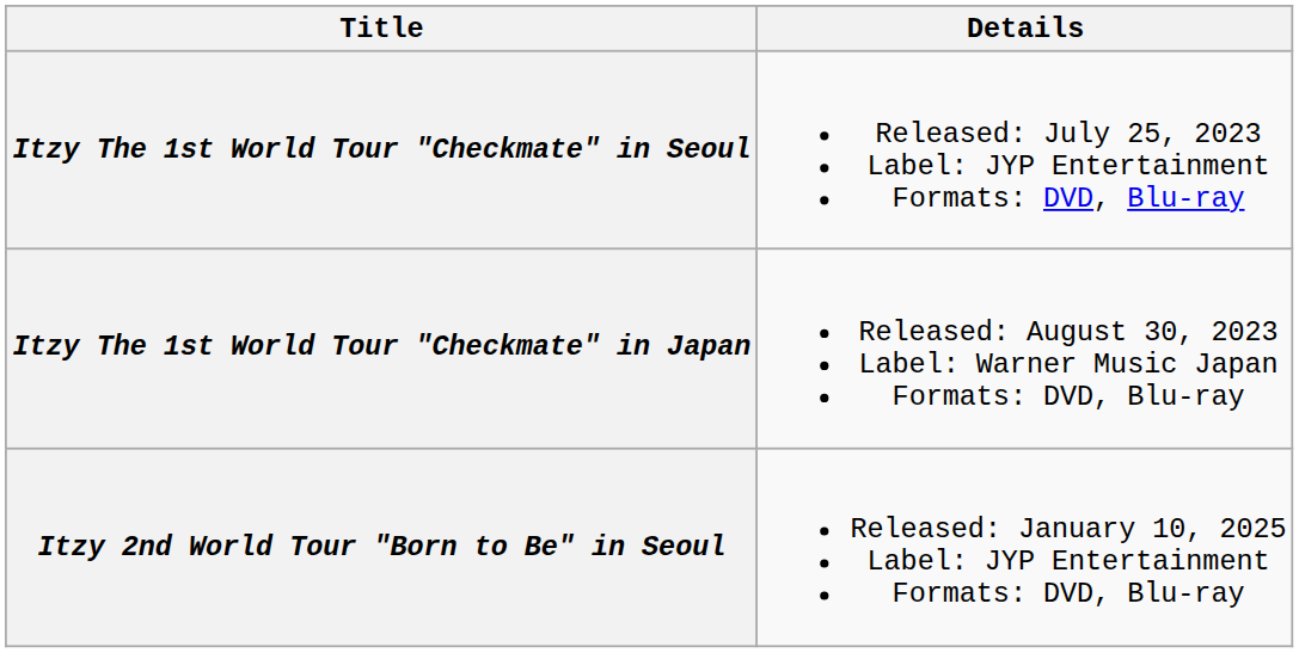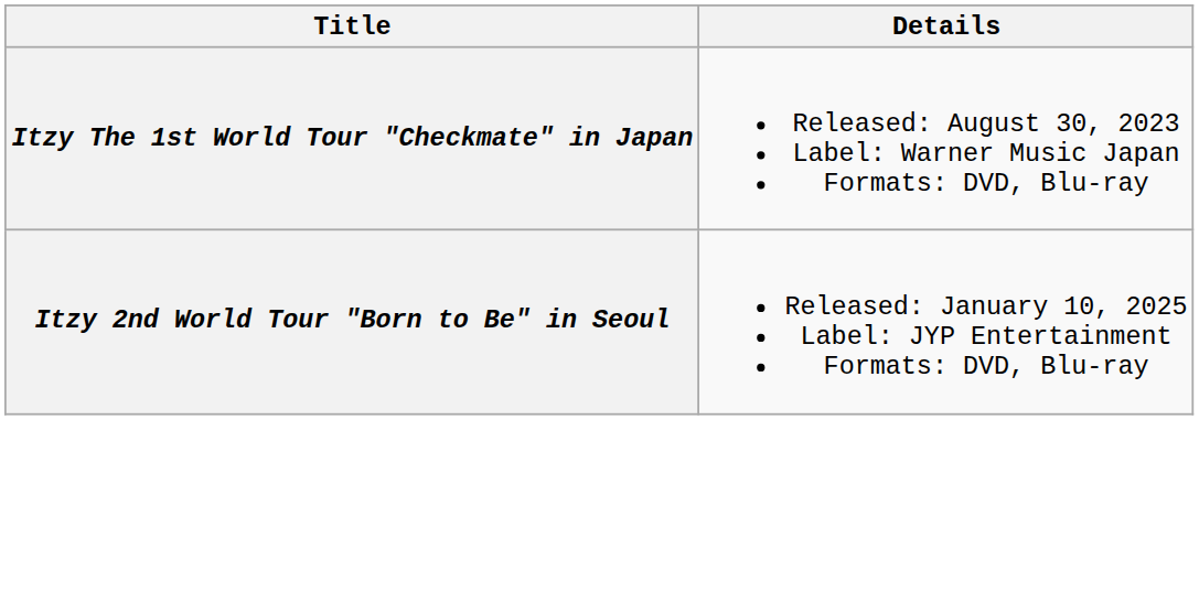 <table class="wikitable plainrowheaders" style="text-align:center;">
 <tr>
 <th>Title</th>
 <th>Details</th>
-</tr>
-<tr>
-<th scope=row><em>Itzy The 1st World Tour "Checkmate" in Seoul</em></th>
-<td><br><ul><li>Released: July 25, 2023</li><li>Label: JYP Entertainment</li><li>Formats: <a href='#'>DVD</a>, <a href='#'>Blu-ray</a></li></ul></td>
 </tr>
 <tr>
 <th scope=row><em>Itzy The 1st World Tour "Checkmate" in Japan</em></th>
 <td><br><ul><li>Released: August 30, 2023</li><li>Label: Warner Music Japan</li><li>Formats: DVD, Blu-ray</li></ul></td>
 </tr>
 <tr>
 <th scope=row><em>Itzy 2nd World Tour "Born to Be" in Seoul</th>
 <td><br><ul><li>Released: January 10, 2025</li><li>Label: JYP Entertainment</li><li>Formats: DVD, Blu-ray</li></ul></td>
 </tr>
 </table>
